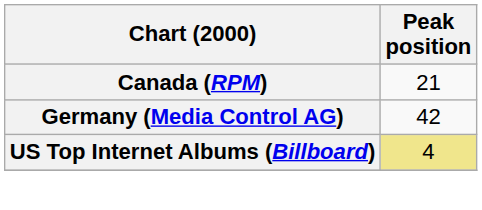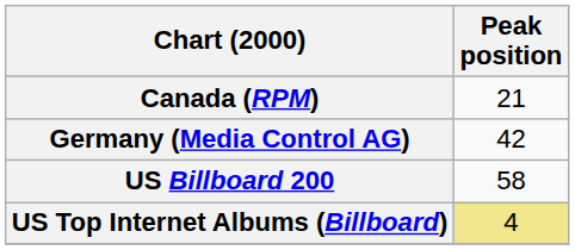 <table class="wikitable sortable plainrowheaders">
 <tr>
 <th>Chart (2000)</th>
 <th>Peak<br>position</th>
 </tr>
 <tr>
 <th scope="row">Canada (<em><a href='#'>RPM</a></em>)</th>
 <td align="center">21</td>
 </tr>
 <tr>
 <th scope="row">Germany (<a href='#'>Media Control AG</a>)</th>
 <td align="center">42</td>
 </tr>
 <tr>
+<th scope="row">US <a href='#'><em>Billboard</em> 200</a></th>
+<td align="center">58</td>
+</tr>
+<tr>
 <th scope="row">US Top Internet Albums (<em><a href='#'>Billboard</a></em>)</th>
 <td align="center" style="background: khaki;">4</td>
 </tr>
 <tr>
 </tr>
 </table>
